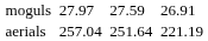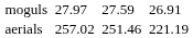 <table>
 <tr>
 <td>moguls<br></td>
 <td></td>
 <td>27.97</td>
 <td></td>
 <td>27.59</td>
 <td></td>
 <td>26.91</td>
 </tr>
 <tr>
 <td>aerials<br></td>
 <td></td>
-<td>257.04</td>
+<td>257.02</td>
 <td></td>
-<td>251.64</td>
+<td>251.46</td>
 <td></td>
 <td>221.19</td>
 </tr>
 </table>
